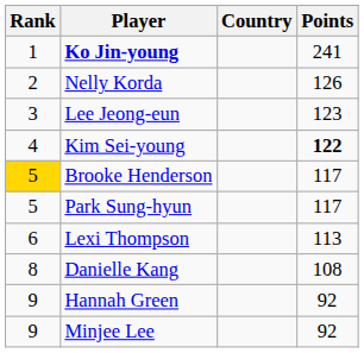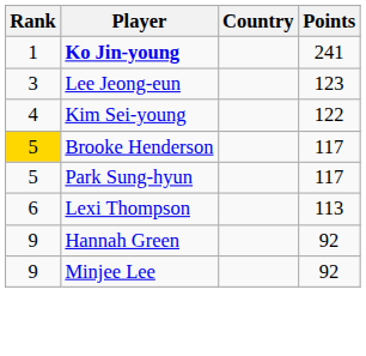 <table class=wikitable style="text-align:center">
 <tr>
 <th>Rank</th>
 <th>Player</th>
 <th>Country</th>
 <th>Points</th>
 </tr>
 <tr>
 <td>1</td>
 <td align=left><strong><a href='#'>Ko Jin-young</a></strong></td>
 <td align=left></td>
 <td>241</td>
 </tr>
 <tr>
-<td>2</td>
-<td align=left><a href='#'>Nelly Korda</a></td>
-<td align=left></td>
-<td>126</td>
-</tr>
-<tr>
 <td>3</td>
 <td align=left><a href='#'>Lee Jeong-eun</a></td>
 <td align=left></td>
 <td>123</td>
 </tr>
 <tr>
 <td>4</td>
 <td align=left><a href='#'>Kim Sei-young</a></td>
 <td align=left></td>
-<td><strong>122</strong></td>
+<td>122</td>
 </tr>
 <tr>
 <td style="background: gold;">5</td>
 <td align=left><a href='#'>Brooke Henderson</a></td>
 <td align=left></td>
 <td>117</td>
 </tr>
 <tr>
 <td>5</td>
 <td align=left><a href='#'>Park Sung-hyun</a></td>
 <td align=left></td>
 <td>117</td>
 </tr>
 <tr>
 <td>6</td>
 <td align=left><a href='#'>Lexi Thompson</a></td>
 <td align=left></td>
 <td>113</td>
 </tr>
 <tr>
-<td>8</td>
-<td align=left><a href='#'>Danielle Kang</a></td>
-<td align=left></td>
-<td>108</td>
-</tr>
-<tr>
 <td>9</td>
 <td align=left><a href='#'>Hannah Green</a></td>
 <td align=left></td>
 <td>92</td>
 </tr>
 <tr>
 <td>9</td>
 <td align=left><a href='#'>Minjee Lee</a></td>
 <td align=left></td>
 <td>92</td>
 </tr>
 </table>
